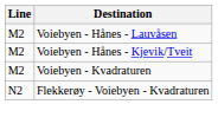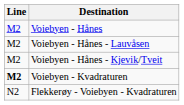 <table class="wikitable sortable">
 <tr>
 <th>Line</th>
 <th>Destination</th>
+</tr>
+<tr>
+<td><a href='#'>M2</a></td>
+<td><a href='#'>Voiebyen</a> - <a href='#'>Hånes</a></td>
 </tr>
 <tr>
 <td>M2</td>
 <td>Voiebyen - Hånes - <a href='#'>Lauvåsen</a></td>
 </tr>
 <tr>
 <td>M2</td>
 <td>Voiebyen - Hånes - <a href='#'>Kjevik</a>/<a href='#'>Tveit</a></td>
 </tr>
 <tr>
-<td>M2</td>
+<td><strong>M2</strong></td>
 <td>Voiebyen - Kvadraturen</td>
 </tr>
 <tr>
 <td>N2</td>
 <td>Flekkerøy - Voiebyen - Kvadraturen</td>
 </tr>
 </table>
